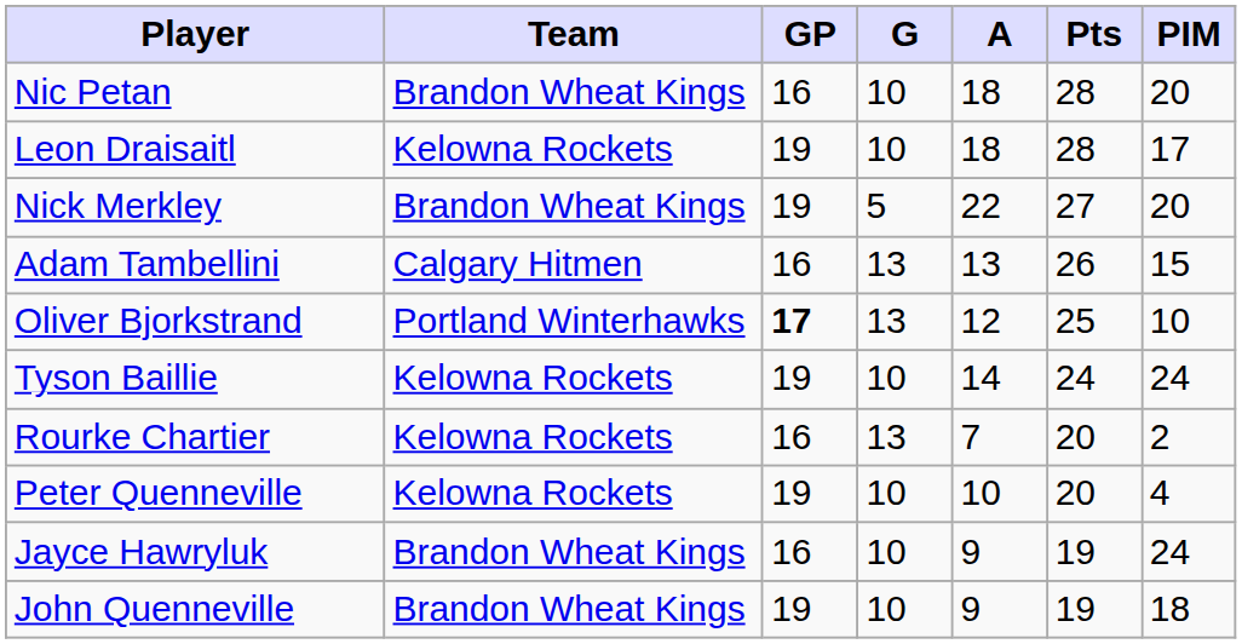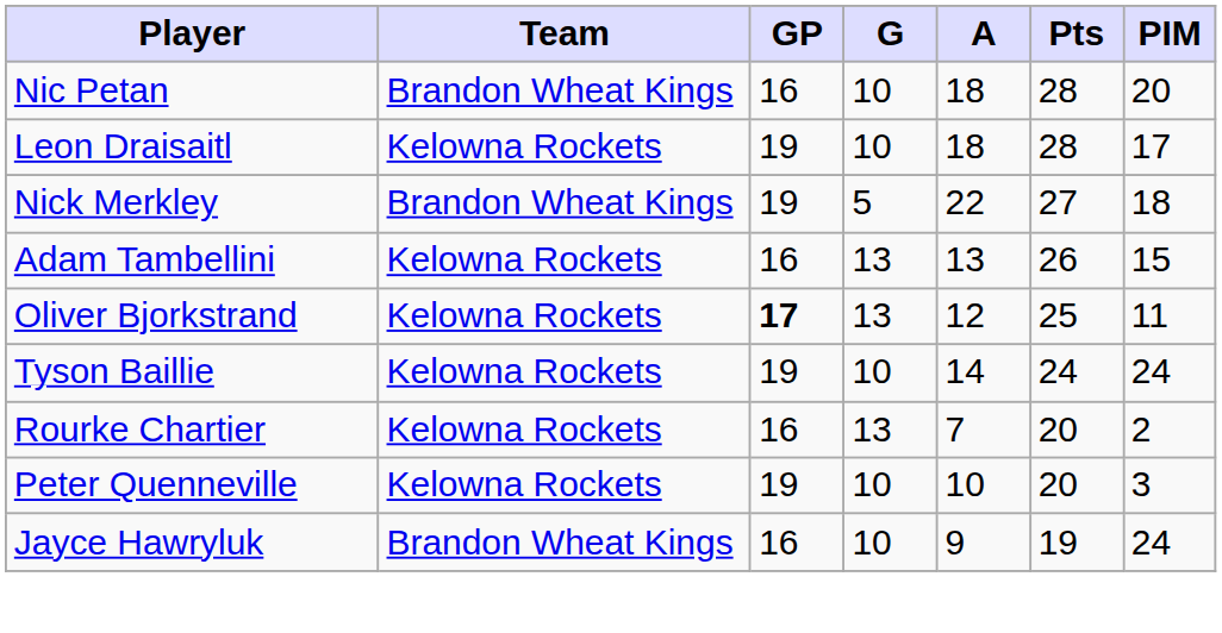 <table class="wikitable">
 <tr>
 <th style="background:#ddf; width:30%;">Player</th>
 <th style="background:#ddf; width:30%;">Team</th>
 <th style="background:#ddf; width:7.5%;">GP</th>
 <th style="background:#ddf; width:7.5%;">G</th>
 <th style="background:#ddf; width:7.5%;">A</th>
 <th style="background:#ddf; width:7.5%;">Pts</th>
 <th style="background:#ddf; width:7.5%;">PIM</th>
 </tr>
 <tr>
 <td><a href='#'>Nic Petan</a></td>
 <td><a href='#'>Brandon Wheat Kings</a></td>
 <td>16</td>
 <td>10</td>
 <td>18</td>
 <td>28</td>
 <td>20</td>
 </tr>
 <tr>
 <td><a href='#'>Leon Draisaitl</a></td>
 <td><a href='#'>Kelowna Rockets</a></td>
 <td>19</td>
 <td>10</td>
 <td>18</td>
 <td>28</td>
 <td>17</td>
 </tr>
 <tr>
 <td><a href='#'>Nick Merkley</a></td>
 <td><a href='#'>Brandon Wheat Kings</a></td>
 <td>19</td>
 <td>5</td>
 <td>22</td>
 <td>27</td>
-<td>20</td>
+<td>18</td>
 </tr>
 <tr>
 <td><a href='#'>Adam Tambellini</a></td>
-<td><a href='#'>Calgary Hitmen</a></td>
+<td><a href='#'>Kelowna Rockets</a></td>
 <td>16</td>
 <td>13</td>
 <td>13</td>
 <td>26</td>
 <td>15</td>
 </tr>
 <tr>
 <td><a href='#'>Oliver Bjorkstrand</a></td>
-<td><a href='#'>Portland Winterhawks</a></td>
+<td><a href='#'>Kelowna Rockets</a></td>
 <td><strong>17</strong></td>
 <td>13</td>
 <td>12</td>
 <td>25</td>
-<td>10</td>
+<td>11</td>
 </tr>
 <tr>
 <td><a href='#'>Tyson Baillie</a></td>
 <td><a href='#'>Kelowna Rockets</a></td>
 <td>19</td>
 <td>10</td>
 <td>14</td>
 <td>24</td>
 <td>24</td>
 </tr>
 <tr>
 <td><a href='#'>Rourke Chartier</a></td>
 <td><a href='#'>Kelowna Rockets</a></td>
 <td>16</td>
 <td>13</td>
 <td>7</td>
 <td>20</td>
 <td>2</td>
 </tr>
 <tr>
 <td><a href='#'>Peter Quenneville</a></td>
 <td><a href='#'>Kelowna Rockets</a></td>
 <td>19</td>
 <td>10</td>
 <td>10</td>
 <td>20</td>
-<td>4</td>
+<td>3</td>
 </tr>
 <tr>
 <td><a href='#'>Jayce Hawryluk</a></td>
 <td><a href='#'>Brandon Wheat Kings</a></td>
 <td>16</td>
 <td>10</td>
 <td>9</td>
 <td>19</td>
 <td>24</td>
 </tr>
-<tr>
-<td><a href='#'>John Quenneville</a></td>
-<td><a href='#'>Brandon Wheat Kings</a></td>
-<td>19</td>
-<td>10</td>
-<td>9</td>
-<td>19</td>
-<td>18</td>
-</tr>
 </table>
